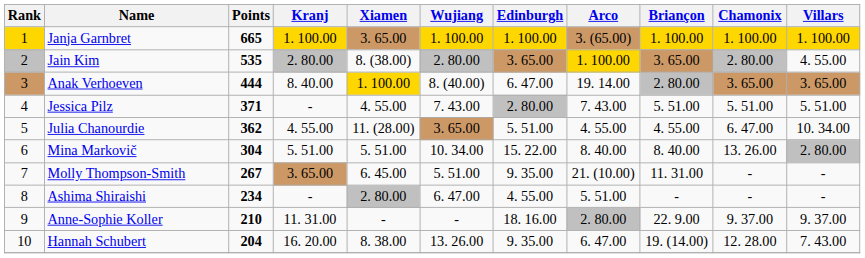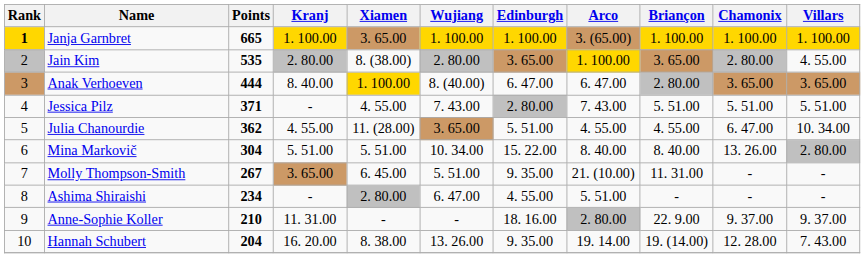 <table class="wikitable sortable">
 <tr>
 <th>Rank</th>
 <th width = "200">Name</th>
 <th>Points</th>
 <th width = "75" data-sort-type="number"><a href='#'>Kranj</a></th>
 <th width = "75" data-sort-type="number"><a href='#'>Xiamen</a></th>
 <th width = "75" data-sort-type="number"><a href='#'>Wujiang</a></th>
 <th width = "75" data-sort-type="number"><a href='#'>Edinburgh</a></th>
 <th width = "75" data-sort-type="number"><a href='#'>Arco</a></th>
 <th width = "75" data-sort-type="number"><a href='#'>Briançon</a></th>
 <th width = "75" data-sort-type="number"><a href='#'>Chamonix</a></th>
 <th width = "75" data-sort-type="number"><a href='#'>Villars</a></th>
 </tr>
 <tr>
-<td align="center" style="background: gold">1</td>
+<td align="center" style="background: gold"><strong>1</strong></td>
 <td> <a href='#'>Janja Garnbret</a></td>
 <td align="center"><strong>665</strong></td>
 <td align="center" style="background: gold">1. 100.00</td>
 <td align="center" style="background: #cc9966">3. 65.00</td>
 <td align="center" style="background: gold">1. 100.00</td>
 <td align="center" style="background: gold">1. 100.00</td>
 <td align="center" style="background: #cc9966">3. (65.00)</td>
 <td align="center" style="background: gold">1. 100.00</td>
 <td align="center" style="background: gold">1. 100.00</td>
 <td align="center" style="background: gold">1. 100.00</td>
 </tr>
 <tr>
 <td align="center" style="background: silver">2</td>
 <td> <a href='#'>Jain Kim</a></td>
 <td align="center"><strong>535</strong></td>
 <td align="center" style="background: silver">2. 80.00</td>
 <td align="center">8. (38.00)</td>
 <td align="center" style="background: silver">2. 80.00</td>
 <td align="center" style="background: #cc9966">3. 65.00</td>
 <td align="center" style="background: gold">1. 100.00</td>
 <td align="center" style="background: #cc9966">3. 65.00</td>
 <td align="center" style="background: silver">2. 80.00</td>
 <td align="center">4. 55.00</td>
 </tr>
 <tr>
 <td align="center" style="background: #cc9966">3</td>
 <td> <a href='#'>Anak Verhoeven</a></td>
 <td align="center"><strong>444</strong></td>
 <td align="center">8. 40.00</td>
 <td align="center" style="background: gold">1. 100.00</td>
 <td align="center">8. (40.00)</td>
 <td align="center">6. 47.00</td>
-<td align="center">19. 14.00</td>
+<td align="center">6. 47.00</td>
 <td align="center" style="background: silver">2. 80.00</td>
 <td align="center" style="background: #cc9966">3. 65.00</td>
 <td align="center" style="background: #cc9966">3. 65.00</td>
 </tr>
 <tr>
 <td align="center">4</td>
 <td> <a href='#'>Jessica Pilz</a></td>
 <td align="center"><strong>371</strong></td>
 <td align="center">-</td>
 <td align="center">4. 55.00</td>
 <td align="center">7. 43.00</td>
 <td align="center" style="background: silver">2. 80.00</td>
 <td align="center">7. 43.00</td>
 <td align="center">5. 51.00</td>
 <td align="center">5. 51.00</td>
 <td align="center">5. 51.00</td>
 </tr>
 <tr>
 <td align="center">5</td>
 <td> <a href='#'>Julia Chanourdie</a></td>
 <td align="center"><strong>362</strong></td>
 <td align="center">4. 55.00</td>
 <td align="center">11. (28.00)</td>
 <td align="center" style="background: #cc9966">3. 65.00</td>
 <td align="center">5. 51.00</td>
 <td align="center">4. 55.00</td>
 <td align="center">4. 55.00</td>
 <td align="center">6. 47.00</td>
 <td align="center">10. 34.00</td>
 </tr>
 <tr>
 <td align="center">6</td>
 <td> <a href='#'>Mina Markovič</a></td>
 <td align="center"><strong>304</strong></td>
 <td align="center">5. 51.00</td>
 <td align="center">5. 51.00</td>
 <td align="center">10. 34.00</td>
 <td align="center">15. 22.00</td>
 <td align="center">8. 40.00</td>
 <td align="center">8. 40.00</td>
 <td align="center">13. 26.00</td>
 <td align="center" style="background: silver">2. 80.00</td>
 </tr>
 <tr>
 <td align="center">7</td>
 <td> <a href='#'>Molly Thompson-Smith</a></td>
 <td align="center"><strong>267</strong></td>
 <td align="center" style="background: #cc9966">3. 65.00</td>
 <td align="center">6. 45.00</td>
 <td align="center">5. 51.00</td>
 <td align="center">9. 35.00</td>
 <td align="center">21. (10.00)</td>
 <td align="center">11. 31.00</td>
 <td align="center">-</td>
 <td align="center">-</td>
 </tr>
 <tr>
 <td align="center">8</td>
 <td> <a href='#'>Ashima Shiraishi</a></td>
 <td align="center"><strong>234</strong></td>
 <td align="center">-</td>
 <td align="center" style="background: silver">2. 80.00</td>
 <td align="center">6. 47.00</td>
 <td align="center">4. 55.00</td>
 <td align="center">5. 51.00</td>
 <td align="center">-</td>
 <td align="center">-</td>
 <td align="center">-</td>
 </tr>
 <tr>
 <td align="center">9</td>
 <td> <a href='#'>Anne-Sophie Koller</a></td>
 <td align="center"><strong>210</strong></td>
 <td align="center">11. 31.00</td>
 <td align="center">-</td>
 <td align="center">-</td>
 <td align="center">18. 16.00</td>
 <td align="center" style="background: silver">2. 80.00</td>
 <td align="center">22. 9.00</td>
 <td align="center">9. 37.00</td>
 <td align="center">9. 37.00</td>
 </tr>
 <tr>
 <td align="center">10</td>
 <td> <a href='#'>Hannah Schubert</a></td>
 <td align="center"><strong>204</strong></td>
 <td align="center">16. 20.00</td>
 <td align="center">8. 38.00</td>
 <td align="center">13. 26.00</td>
 <td align="center">9. 35.00</td>
-<td align="center">6. 47.00</td>
+<td align="center">19. 14.00</td>
 <td align="center">19. (14.00)</td>
 <td align="center">12. 28.00</td>
 <td align="center">7. 43.00</td>
 </tr>
 <tr>
 </tr>
 </table>
